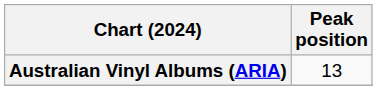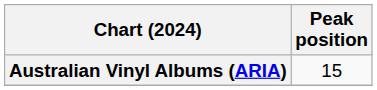 <table class="wikitable sortable plainrowheaders" style="text-align:center">
 <tr>
 <th scope="col">Chart (2024)</th>
 <th scope="col">Peak<br>position</th>
 </tr>
 <tr>
 <th scope="row">Australian Vinyl Albums (<a href='#'>ARIA</a>)</th>
-<td>13</td>
+<td>15</td>
 </tr>
 <tr>
 </tr>
 <tr>
 </tr>
 <tr>
 </tr>
 <tr>
 </tr>
 <tr>
 </tr>
 <tr>
 </tr>
 <tr>
 </tr>
 <tr>
 </tr>
 </table>
